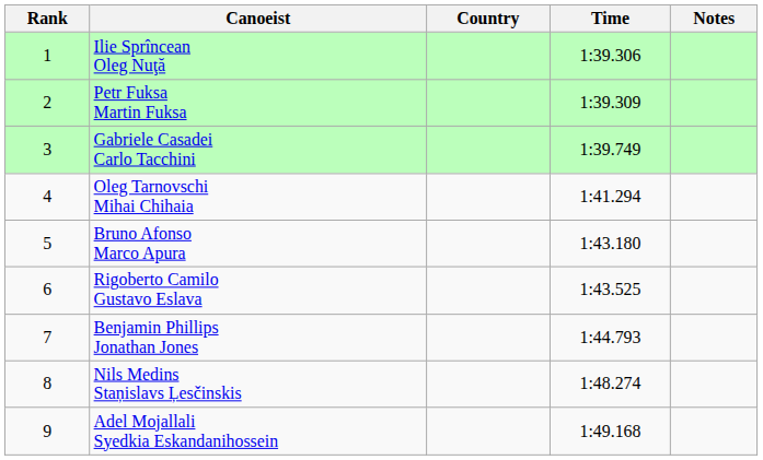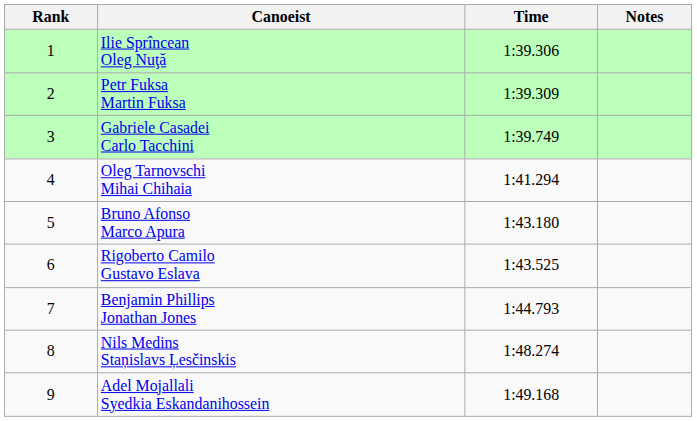 <table class="wikitable" style="text-align:center;width: 55%">
 <tr>
 <th>Rank</th>
 <th>Canoeist</th>
-<th>Country</th>
 <th>Time</th>
 <th>Notes</th>
 </tr>
 <tr bgcolor=bbffbb>
 <td>1</td>
 <td align="left"><a href='#'>Ilie Sprîncean</a><br><a href='#'>Oleg Nuţă</a></td>
-<td align="left"></td>
 <td>1:39.306</td>
 <td></td>
 </tr>
 <tr bgcolor=bbffbb>
 <td>2</td>
 <td align="left"><a href='#'>Petr Fuksa</a><br><a href='#'>Martin Fuksa</a></td>
-<td align="left"></td>
 <td>1:39.309</td>
 <td></td>
 </tr>
 <tr bgcolor=bbffbb>
 <td>3</td>
 <td align="left"><a href='#'>Gabriele Casadei</a><br><a href='#'>Carlo Tacchini</a></td>
-<td align="left"></td>
 <td>1:39.749</td>
 <td></td>
 </tr>
 <tr>
 <td>4</td>
 <td align="left"><a href='#'>Oleg Tarnovschi</a><br><a href='#'>Mihai Chihaia</a></td>
-<td align="left"></td>
 <td>1:41.294</td>
 <td></td>
 </tr>
 <tr>
 <td>5</td>
 <td align="left"><a href='#'>Bruno Afonso</a><br><a href='#'>Marco Apura</a></td>
-<td align="left"></td>
 <td>1:43.180</td>
 <td></td>
 </tr>
 <tr>
 <td>6</td>
 <td align="left"><a href='#'>Rigoberto Camilo</a><br><a href='#'>Gustavo Eslava</a></td>
-<td align="left"></td>
 <td>1:43.525</td>
 <td></td>
 </tr>
 <tr>
 <td>7</td>
 <td align="left"><a href='#'>Benjamin Phillips</a><br><a href='#'>Jonathan Jones</a></td>
-<td align="left"></td>
 <td>1:44.793</td>
 <td></td>
 </tr>
 <tr>
 <td>8</td>
 <td align="left"><a href='#'>Nils Medins</a><br><a href='#'>Staņislavs Ļesčinskis</a></td>
-<td align="left"></td>
 <td>1:48.274</td>
 <td></td>
 </tr>
 <tr>
 <td>9</td>
 <td align="left"><a href='#'>Adel Mojallali</a><br><a href='#'>Syedkia Eskandanihossein</a></td>
-<td align="left"></td>
 <td>1:49.168</td>
 <td></td>
 </tr>
 </table>
